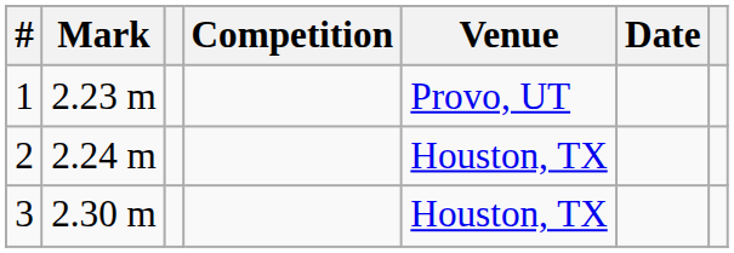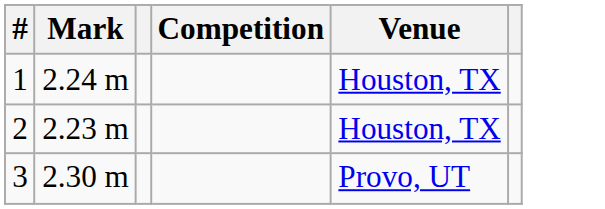 <table class="wikitable sortable">
 <tr>
 <th>#</th>
 <th>Mark</th>
 <th class=unsortable></th>
 <th>Competition</th>
 <th>Venue</th>
-<th>Date</th>
 <th class=unsortable></th>
 </tr>
 <tr>
 <td align=center>1</td>
-<td align=right>2.23 m</td>
+<td align=right>2.24 m</td>
 <td></td>
 <td></td>
-<td><a href='#'>Provo, UT</a></td>
-<td align=right></td>
+<td><a href='#'>Houston, TX</a></td>
 <td></td>
 </tr>
 <tr>
 <td align=center>2</td>
-<td align=right>2.24 m</td>
+<td align=right>2.23 m</td>
 <td></td>
 <td></td>
 <td><a href='#'>Houston, TX</a></td>
-<td align=right></td>
 <td></td>
 </tr>
 <tr>
 <td align=center>3</td>
 <td align=right>2.30 m</td>
 <td></td>
 <td></td>
-<td><a href='#'>Houston, TX</a></td>
-<td align=right></td>
+<td><a href='#'>Provo, UT</a></td>
 <td></td>
 </tr>
 </table>
